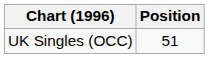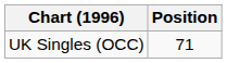 <table class="wikitable">
 <tr>
 <th>Chart (1996)</th>
 <th>Position</th>
 </tr>
 <tr>
 <td>UK Singles (OCC)</td>
-<td align="center">51</td>
+<td align="center">71</td>
 </tr>
 </table>
